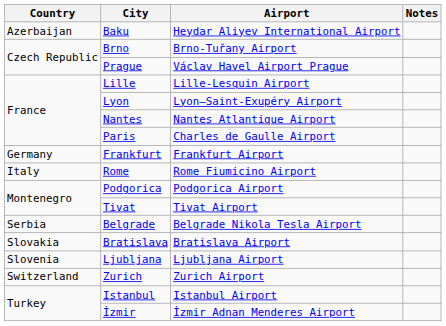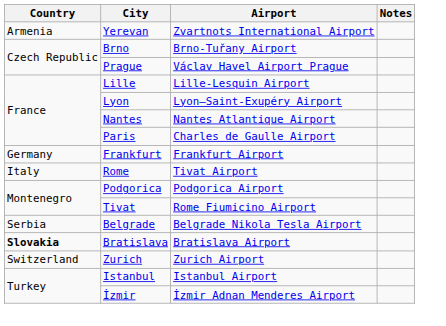 <table class="wikitable">
 <tr>
 <th>Country</th>
 <th>City</th>
 <th>Airport</th>
 <th>Notes</th>
 </tr>
 <tr>
-<td>Azerbaijan</td>
-<td><a href='#'>Baku</a></td>
-<td><a href='#'>Heydar Aliyev International Airport</a></td>
+<td>Armenia</td>
+<td><a href='#'>Yerevan</a></td>
+<td><a href='#'>Zvartnots International Airport</a></td>
 <td></td>
 </tr>
 <tr>
 <td rowspan="2">Czech Republic</td>
 <td><a href='#'>Brno</a></td>
 <td><a href='#'>Brno-Tuřany Airport</a></td>
 <td></td>
 </tr>
 <tr>
 <td><a href='#'>Prague</a></td>
 <td><a href='#'>Václav Havel Airport Prague</a></td>
 <td></td>
 </tr>
 <tr>
 <td rowspan="4">France</td>
 <td><a href='#'>Lille</a></td>
 <td><a href='#'>Lille-Lesquin Airport</a></td>
 <td></td>
 </tr>
 <tr>
 <td><a href='#'>Lyon</a></td>
 <td><a href='#'>Lyon–Saint-Exupéry Airport</a></td>
 <td></td>
 </tr>
 <tr>
 <td><a href='#'>Nantes</a></td>
 <td><a href='#'>Nantes Atlantique Airport</a></td>
 <td></td>
 </tr>
 <tr>
 <td><a href='#'>Paris</a></td>
 <td><a href='#'>Charles de Gaulle Airport</a></td>
 <td></td>
 </tr>
 <tr>
 <td>Germany</td>
 <td><a href='#'>Frankfurt</a></td>
 <td><a href='#'>Frankfurt Airport</a></td>
 <td></td>
 </tr>
 <tr>
 <td>Italy</td>
 <td><a href='#'>Rome</a></td>
-<td><a href='#'>Rome Fiumicino Airport</a></td>
+<td><a href='#'>Tivat Airport</a></td>
 <td></td>
 </tr>
 <tr>
 <td rowspan="2">Montenegro</td>
 <td><a href='#'>Podgorica</a></td>
 <td><a href='#'>Podgorica Airport</a></td>
 <td></td>
 </tr>
 <tr>
 <td><a href='#'>Tivat</a></td>
-<td><a href='#'>Tivat Airport</a></td>
+<td><a href='#'>Rome Fiumicino Airport</a></td>
 <td></td>
 </tr>
 <tr>
 <td>Serbia</td>
 <td><a href='#'>Belgrade</a></td>
 <td><a href='#'>Belgrade Nikola Tesla Airport</a></td>
 <td></td>
 </tr>
 <tr>
-<td>Slovakia</td>
+<td><strong>Slovakia</strong></td>
 <td><a href='#'>Bratislava</a></td>
 <td><a href='#'>Bratislava Airport</a></td>
-<td></td>
-</tr>
-<tr>
-<td>Slovenia</td>
-<td><a href='#'>Ljubljana</a></td>
-<td><a href='#'>Ljubljana Airport</a></td>
 <td></td>
 </tr>
 <tr>
 <td>Switzerland</td>
 <td><a href='#'>Zurich</a></td>
 <td><a href='#'>Zurich Airport</a></td>
 <td></td>
 </tr>
 <tr>
 <td rowspan="2">Turkey</td>
 <td><a href='#'>Istanbul</a></td>
 <td><a href='#'>Istanbul Airport</a></td>
 <td></td>
 </tr>
 <tr>
 <td><a href='#'>İzmir</a></td>
 <td><a href='#'>İzmir Adnan Menderes Airport</a></td>
 <td></td>
 </tr>
 </table>
